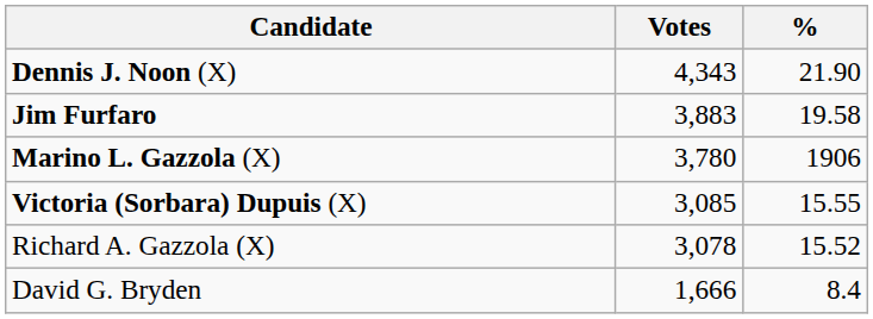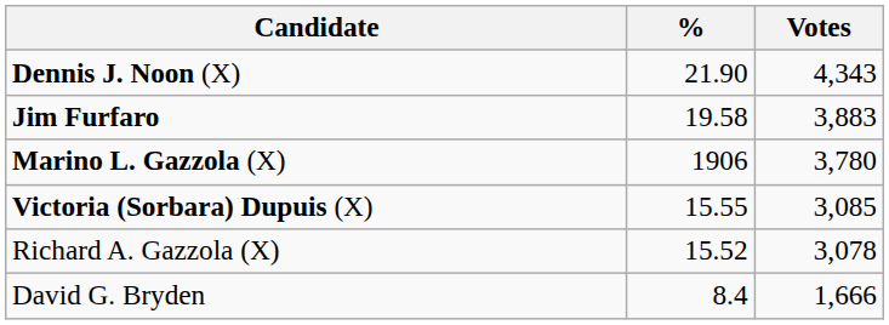 <table style="width:500px;" class="wikitable">
 <tr>
 <th align="center">Candidate</th>
+<th align="center">%</th>
 <th align="center">Votes</th>
-<th align="center">%</th>
 </tr>
 <tr>
 <td align="left"><strong>Dennis J. Noon</strong> (X)</td>
+<td align="right">21.90</td>
 <td align="right">4,343</td>
-<td align="right">21.90</td>
 </tr>
 <tr>
 <td align="left"><strong>Jim Furfaro</strong></td>
+<td align="right">19.58</td>
 <td align="right">3,883</td>
-<td align="right">19.58</td>
 </tr>
 <tr>
 <td align="left"><strong>Marino L. Gazzola</strong> (X)</td>
+<td align="right">1906</td>
 <td align="right">3,780</td>
-<td align="right">1906</td>
 </tr>
 <tr>
 <td align="left"><strong>Victoria (Sorbara) Dupuis</strong> (X)</td>
+<td align="right">15.55</td>
 <td align="right">3,085</td>
-<td align="right">15.55</td>
 </tr>
 <tr>
 <td align="left">Richard A. Gazzola (X)</td>
+<td align="right">15.52</td>
 <td align="right">3,078</td>
-<td align="right">15.52</td>
 </tr>
 <tr>
 <td align="left">David G. Bryden</td>
+<td align="right">8.4</td>
 <td align="right">1,666</td>
-<td align="right">8.4</td>
 </tr>
 </table>
